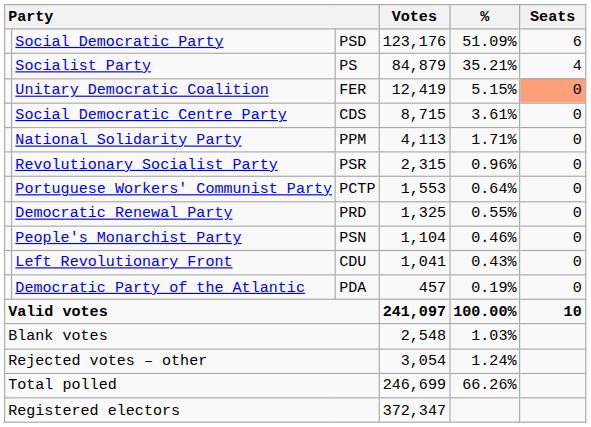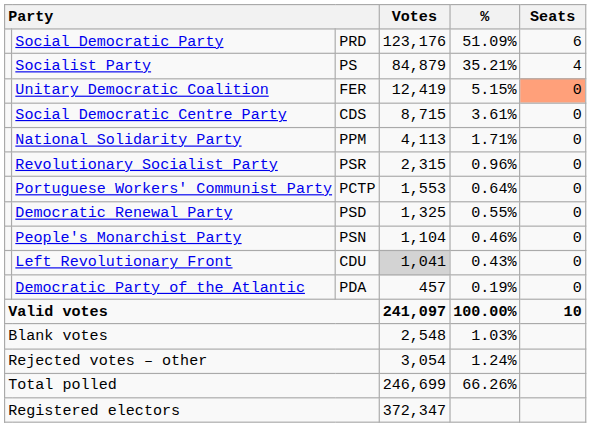 <table class="wikitable" border="1" style="text-align:right;">
 <tr>
 <th style="text-align:left;" colspan=3>Party</th>
 <th align=center width="50">Votes</th>
 <th align=center width="50">%</th>
 <th align=center width="50">Seats</th>
 </tr>
 <tr>
 <td></td>
 <td align=left><a href='#'>Social Democratic Party</a></td>
-<td align=left>PSD</td>
+<td align=left>PRD</td>
 <td>123,176</td>
 <td>51.09%</td>
 <td>6</td>
 </tr>
 <tr>
 <td></td>
 <td align=left><a href='#'>Socialist Party</a></td>
 <td align=left>PS</td>
 <td>84,879</td>
 <td>35.21%</td>
 <td>4</td>
 </tr>
 <tr>
 <td></td>
 <td align=left style="white-space: nowrap;"><a href='#'>Unitary Democratic Coalition</a></td>
 <td align=left>FER</td>
 <td>12,419</td>
 <td>5.15%</td>
 <td style="background: lightsalmon;">0</td>
 </tr>
 <tr>
 <td></td>
 <td align=left style="white-space: nowrap;"><a href='#'>Social Democratic Centre Party</a></td>
 <td align=left>CDS</td>
 <td>8,715</td>
 <td>3.61%</td>
 <td>0</td>
 </tr>
 <tr>
 <td></td>
 <td align=left><a href='#'>National Solidarity Party</a></td>
 <td align=left>PPM</td>
 <td>4,113</td>
 <td>1.71%</td>
 <td>0</td>
 </tr>
 <tr>
 <td></td>
 <td align=left><a href='#'>Revolutionary Socialist Party</a></td>
 <td align=left>PSR</td>
 <td>2,315</td>
 <td>0.96%</td>
 <td>0</td>
 </tr>
 <tr>
 <td></td>
 <td align=left><a href='#'>Portuguese Workers' Communist Party</a></td>
 <td align=left>PCTP</td>
 <td>1,553</td>
 <td>0.64%</td>
 <td>0</td>
 </tr>
 <tr>
 <td></td>
 <td align=left><a href='#'>Democratic Renewal Party</a></td>
-<td align=left>PRD</td>
+<td align=left>PSD</td>
 <td>1,325</td>
 <td>0.55%</td>
 <td>0</td>
 </tr>
 <tr>
 <td></td>
 <td align=left><a href='#'>People's Monarchist Party</a></td>
 <td align=left>PSN</td>
 <td>1,104</td>
 <td>0.46%</td>
 <td>0</td>
 </tr>
 <tr>
 <td></td>
 <td align=left><a href='#'>Left Revolutionary Front</a></td>
 <td align=left>CDU</td>
-<td>1,041</td>
+<td style="background: lightgrey;">1,041</td>
 <td>0.43%</td>
 <td>0</td>
 </tr>
 <tr>
 <td></td>
 <td align=left><a href='#'>Democratic Party of the Atlantic</a></td>
 <td align=left>PDA</td>
 <td>457</td>
 <td>0.19%</td>
 <td>0</td>
 </tr>
 <tr style="font-weight:bold">
 <td align=left colspan=3>Valid votes</td>
 <td>241,097</td>
 <td>100.00%</td>
 <td>10</td>
 </tr>
 <tr>
 <td align=left colspan=3>Blank votes</td>
 <td>2,548</td>
 <td>1.03%</td>
 <td></td>
 </tr>
 <tr>
 <td align=left colspan=3>Rejected votes – other</td>
 <td>3,054</td>
 <td>1.24%</td>
 <td></td>
 </tr>
 <tr>
 <td align=left colspan=3>Total polled</td>
 <td>246,699</td>
 <td>66.26%</td>
 <td></td>
 </tr>
 <tr>
 <td align=left colspan=3>Registered electors</td>
 <td>372,347</td>
 <td></td>
 <td></td>
 </tr>
 </table>
